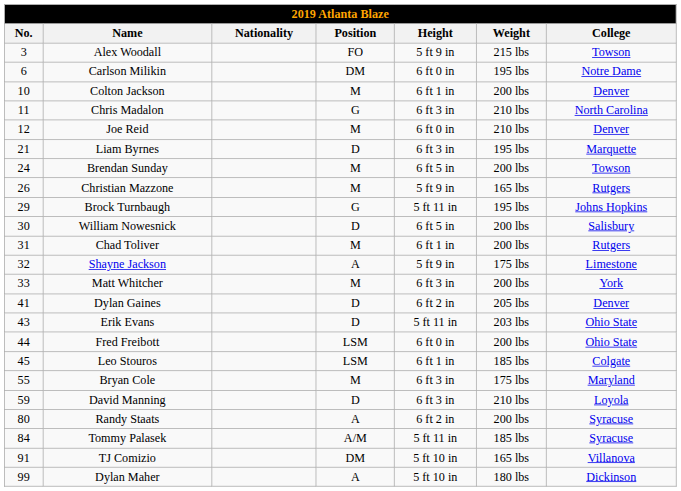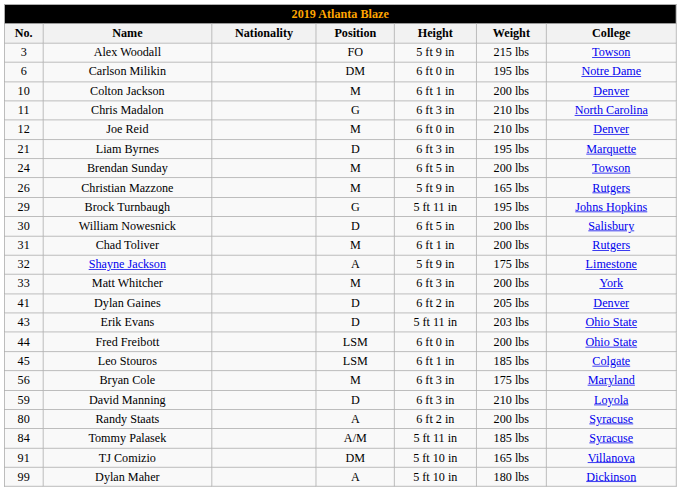 <table class="wikitable" style="text-align:center; width: 70%">
 <tr bgcolor=#000000>
 <td colspan=7 style="color:#FFA500"><strong>2019 Atlanta Blaze</strong></td>
 </tr>
 <tr>
 <th>No.</th>
 <th>Name</th>
 <th>Nationality</th>
 <th>Position</th>
 <th>Height</th>
 <th>Weight</th>
 <th>College</th>
 </tr>
 <tr>
 <td>3</td>
 <td>Alex Woodall</td>
 <td></td>
 <td>FO</td>
 <td>5 ft 9 in</td>
 <td>215 lbs</td>
 <td><a href='#'>Towson</a></td>
 </tr>
 <tr>
 <td>6</td>
 <td>Carlson Milikin</td>
 <td></td>
 <td>DM</td>
 <td>6 ft 0 in</td>
 <td>195 lbs</td>
 <td><a href='#'>Notre Dame</a></td>
 </tr>
 <tr>
 <td>10</td>
 <td>Colton Jackson</td>
 <td></td>
 <td>M</td>
 <td>6 ft 1 in</td>
 <td>200 lbs</td>
 <td><a href='#'>Denver</a></td>
 </tr>
 <tr>
 <td>11</td>
 <td>Chris Madalon</td>
 <td></td>
 <td>G</td>
 <td>6 ft 3 in</td>
 <td>210 lbs</td>
 <td><a href='#'>North Carolina</a></td>
 </tr>
 <tr>
 <td>12</td>
 <td>Joe Reid</td>
 <td></td>
 <td>M</td>
 <td>6 ft 0 in</td>
 <td>210 lbs</td>
 <td><a href='#'>Denver</a></td>
 </tr>
 <tr>
 <td>21</td>
 <td>Liam Byrnes</td>
 <td></td>
 <td>D</td>
 <td>6 ft 3 in</td>
 <td>195 lbs</td>
 <td><a href='#'>Marquette</a></td>
 </tr>
 <tr>
 <td>24</td>
 <td>Brendan Sunday</td>
 <td></td>
 <td>M</td>
 <td>6 ft 5 in</td>
 <td>200 lbs</td>
 <td><a href='#'>Towson</a></td>
 </tr>
 <tr>
 <td>26</td>
 <td>Christian Mazzone</td>
 <td></td>
 <td>M</td>
 <td>5 ft 9 in</td>
 <td>165 lbs</td>
 <td><a href='#'>Rutgers</a></td>
 </tr>
 <tr>
 <td>29</td>
 <td>Brock Turnbaugh</td>
 <td></td>
 <td>G</td>
 <td>5 ft 11 in</td>
 <td>195 lbs</td>
 <td><a href='#'>Johns Hopkins</a></td>
 </tr>
 <tr>
 <td>30</td>
 <td>William Nowesnick</td>
 <td></td>
 <td>D</td>
 <td>6 ft 5 in</td>
 <td>200 lbs</td>
 <td><a href='#'>Salisbury</a></td>
 </tr>
 <tr>
 <td>31</td>
 <td>Chad Toliver</td>
 <td></td>
 <td>M</td>
 <td>6 ft 1 in</td>
 <td>200 lbs</td>
 <td><a href='#'>Rutgers</a></td>
 </tr>
 <tr>
 <td>32</td>
 <td><a href='#'>Shayne Jackson</a></td>
 <td></td>
 <td>A</td>
 <td>5 ft 9 in</td>
 <td>175 lbs</td>
 <td><a href='#'>Limestone</a></td>
 </tr>
 <tr>
 <td>33</td>
 <td>Matt Whitcher</td>
 <td></td>
 <td>M</td>
 <td>6 ft 3 in</td>
 <td>200 lbs</td>
 <td><a href='#'>York</a></td>
 </tr>
 <tr>
 <td>41</td>
 <td>Dylan Gaines</td>
 <td></td>
 <td>D</td>
 <td>6 ft 2 in</td>
 <td>205 lbs</td>
 <td><a href='#'>Denver</a></td>
 </tr>
 <tr>
 <td>43</td>
 <td>Erik Evans</td>
 <td></td>
 <td>D</td>
 <td>5 ft 11 in</td>
 <td>203 lbs</td>
 <td><a href='#'>Ohio State</a></td>
 </tr>
 <tr>
 <td>44</td>
 <td>Fred Freibott</td>
 <td></td>
 <td>LSM</td>
 <td>6 ft 0 in</td>
 <td>200 lbs</td>
 <td><a href='#'>Ohio State</a></td>
 </tr>
 <tr>
 <td>45</td>
 <td>Leo Stouros</td>
 <td></td>
 <td>LSM</td>
 <td>6 ft 1 in</td>
 <td>185 lbs</td>
 <td><a href='#'>Colgate</a></td>
 </tr>
 <tr>
-<td>55</td>
+<td>56</td>
 <td>Bryan Cole</td>
 <td></td>
 <td>M</td>
 <td>6 ft 3 in</td>
 <td>175 lbs</td>
 <td><a href='#'>Maryland</a></td>
 </tr>
 <tr>
 <td>59</td>
 <td>David Manning</td>
 <td></td>
 <td>D</td>
 <td>6 ft 3 in</td>
 <td>210 lbs</td>
 <td><a href='#'>Loyola</a></td>
 </tr>
 <tr>
 <td>80</td>
 <td>Randy Staats</td>
 <td></td>
 <td>A</td>
 <td>6 ft 2 in</td>
 <td>200 lbs</td>
 <td><a href='#'>Syracuse</a></td>
 </tr>
 <tr>
 <td>84</td>
 <td>Tommy Palasek</td>
 <td></td>
 <td>A/M</td>
 <td>5 ft 11 in</td>
 <td>185 lbs</td>
 <td><a href='#'>Syracuse</a></td>
 </tr>
 <tr>
 <td>91</td>
 <td>TJ Comizio</td>
 <td></td>
 <td>DM</td>
 <td>5 ft 10 in</td>
 <td>165 lbs</td>
 <td><a href='#'>Villanova</a></td>
 </tr>
 <tr>
 <td>99</td>
 <td>Dylan Maher</td>
 <td></td>
 <td>A</td>
 <td>5 ft 10 in</td>
 <td>180 lbs</td>
 <td><a href='#'>Dickinson</a></td>
 </tr>
 </table>
